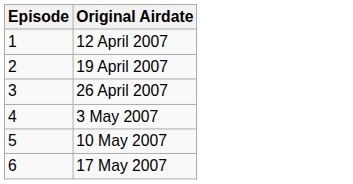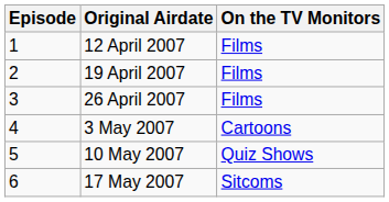 <table class="wikitable">
 <tr>
 <th>Episode</th>
 <th>Original Airdate</th>
+<th>On the TV Monitors</th>
 </tr>
 <tr --->
 <td>1</td>
 <td>12 April 2007</td>
+<td><a href='#'>Films</a></td>
 </tr>
 <tr --->
 <td>2</td>
 <td>19 April 2007</td>
+<td><a href='#'>Films</a></td>
 </tr>
 <tr --->
 <td>3</td>
 <td>26 April 2007</td>
+<td><a href='#'>Films</a></td>
 </tr>
 <tr --->
 <td>4</td>
 <td>3 May 2007</td>
+<td><a href='#'>Cartoons</a></td>
 </tr>
 <tr --->
 <td>5</td>
 <td>10 May 2007</td>
+<td><a href='#'>Quiz Shows</a></td>
 </tr>
 <tr --->
 <td>6</td>
 <td>17 May 2007</td>
+<td><a href='#'>Sitcoms</a></td>
 </tr>
 </table>
